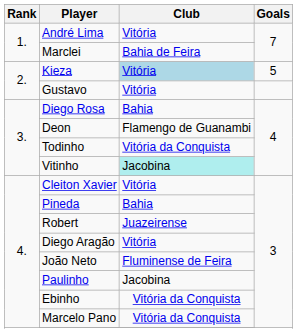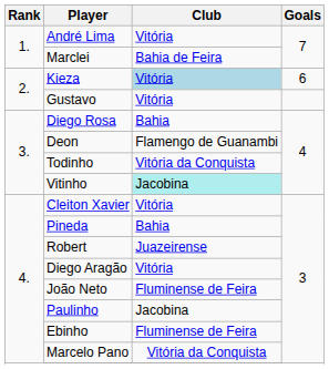 <table class="wikitable sortable" style="text-align:center">
 <tr>
 <th>Rank</th>
 <th>Player</th>
 <th>Club</th>
 <th>Goals</th>
 </tr>
 <tr>
 <td rowspan="2">1.</td>
 <td align="left"> <a href='#'>André Lima</a></td>
 <td align="left"><a href='#'>Vitória</a></td>
 <td rowspan="2">7</td>
 </tr>
 <tr>
 <td align="left"> Marclei</td>
 <td align="left"><a href='#'>Bahia de Feira</a></td>
 </tr>
 <tr>
 <td rowspan="2">2.</td>
 <td align="left"> <a href='#'>Kieza</a></td>
 <td align="left" style="background: lightblue;"><a href='#'>Vitória</a></td>
-<td Rowspan"2">5</td>
+<td Rowspan"2">6</td>
 </tr>
 <tr>
 <td align="left"> Gustavo</td>
 <td align="left"><a href='#'>Vitória</a></td>
 </tr>
 <tr>
 <td rowspan="4">3.</td>
 <td align="left"> <a href='#'>Diego Rosa</a></td>
 <td align="left"><a href='#'>Bahia</a></td>
 <td Rowspan="4">4</td>
 </tr>
 <tr>
 <td align="left"> Deon</td>
 <td align="left">Flamengo de Guanambi</td>
 </tr>
 <tr>
 <td align="left"> Todinho</td>
 <td align="left"><a href='#'>Vitória da Conquista</a></td>
 </tr>
 <tr>
 <td align="left"> Vitinho</td>
 <td align="left" style="background: paleturquoise;">Jacobina</td>
 </tr>
 <tr>
 <td rowspan="9">4.</td>
 <td align="left"> <a href='#'>Cleiton Xavier</a></td>
 <td align="left"><a href='#'>Vitória</a></td>
 <td rowspan="9">3</td>
 </tr>
 <tr>
 <td align="left"> <a href='#'>Pineda</a></td>
 <td align="left"><a href='#'>Bahia</a></td>
 </tr>
 <tr>
 <td align="left"> Robert</td>
 <td align="left"><a href='#'>Juazeirense</a></td>
 </tr>
 <tr>
 <td align="left"> Diego Aragão</td>
 <td align="left"><a href='#'>Vitória</a></td>
 </tr>
 <tr>
 <td align="left"> João Neto</td>
 <td align="left"><a href='#'>Fluminense de Feira</a></td>
 </tr>
 <tr>
 <td align="left"> <a href='#'>Paulinho</a></td>
 <td align="left">Jacobina</td>
 </tr>
 <tr>
 <td align="left"> Ebinho</td>
-<td><a href='#'>Vitória da Conquista</a></td>
+<td align="left"><a href='#'>Fluminense de Feira</a></td>
 </tr>
 <tr>
 <td align="left"> Marcelo Pano</td>
 <td><a href='#'>Vitória da Conquista</a></td>
 </tr>
 <tr>
 </tr>
 </table>
